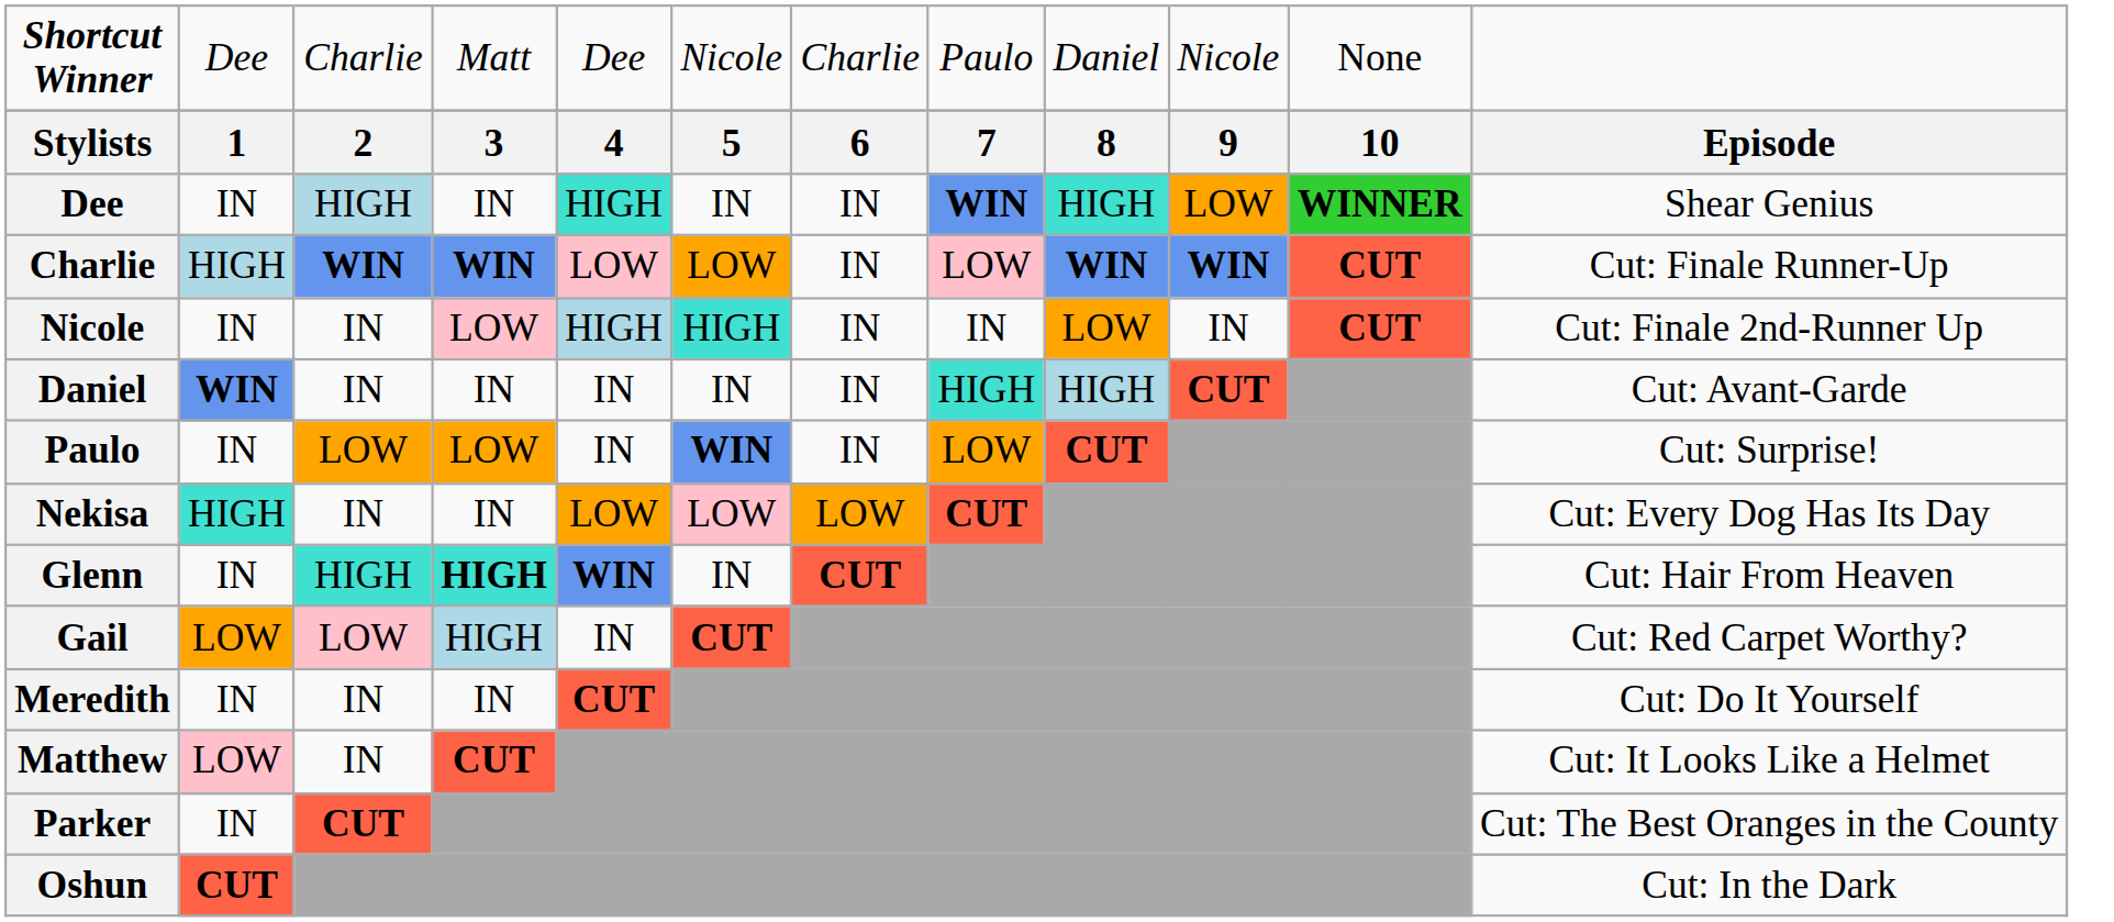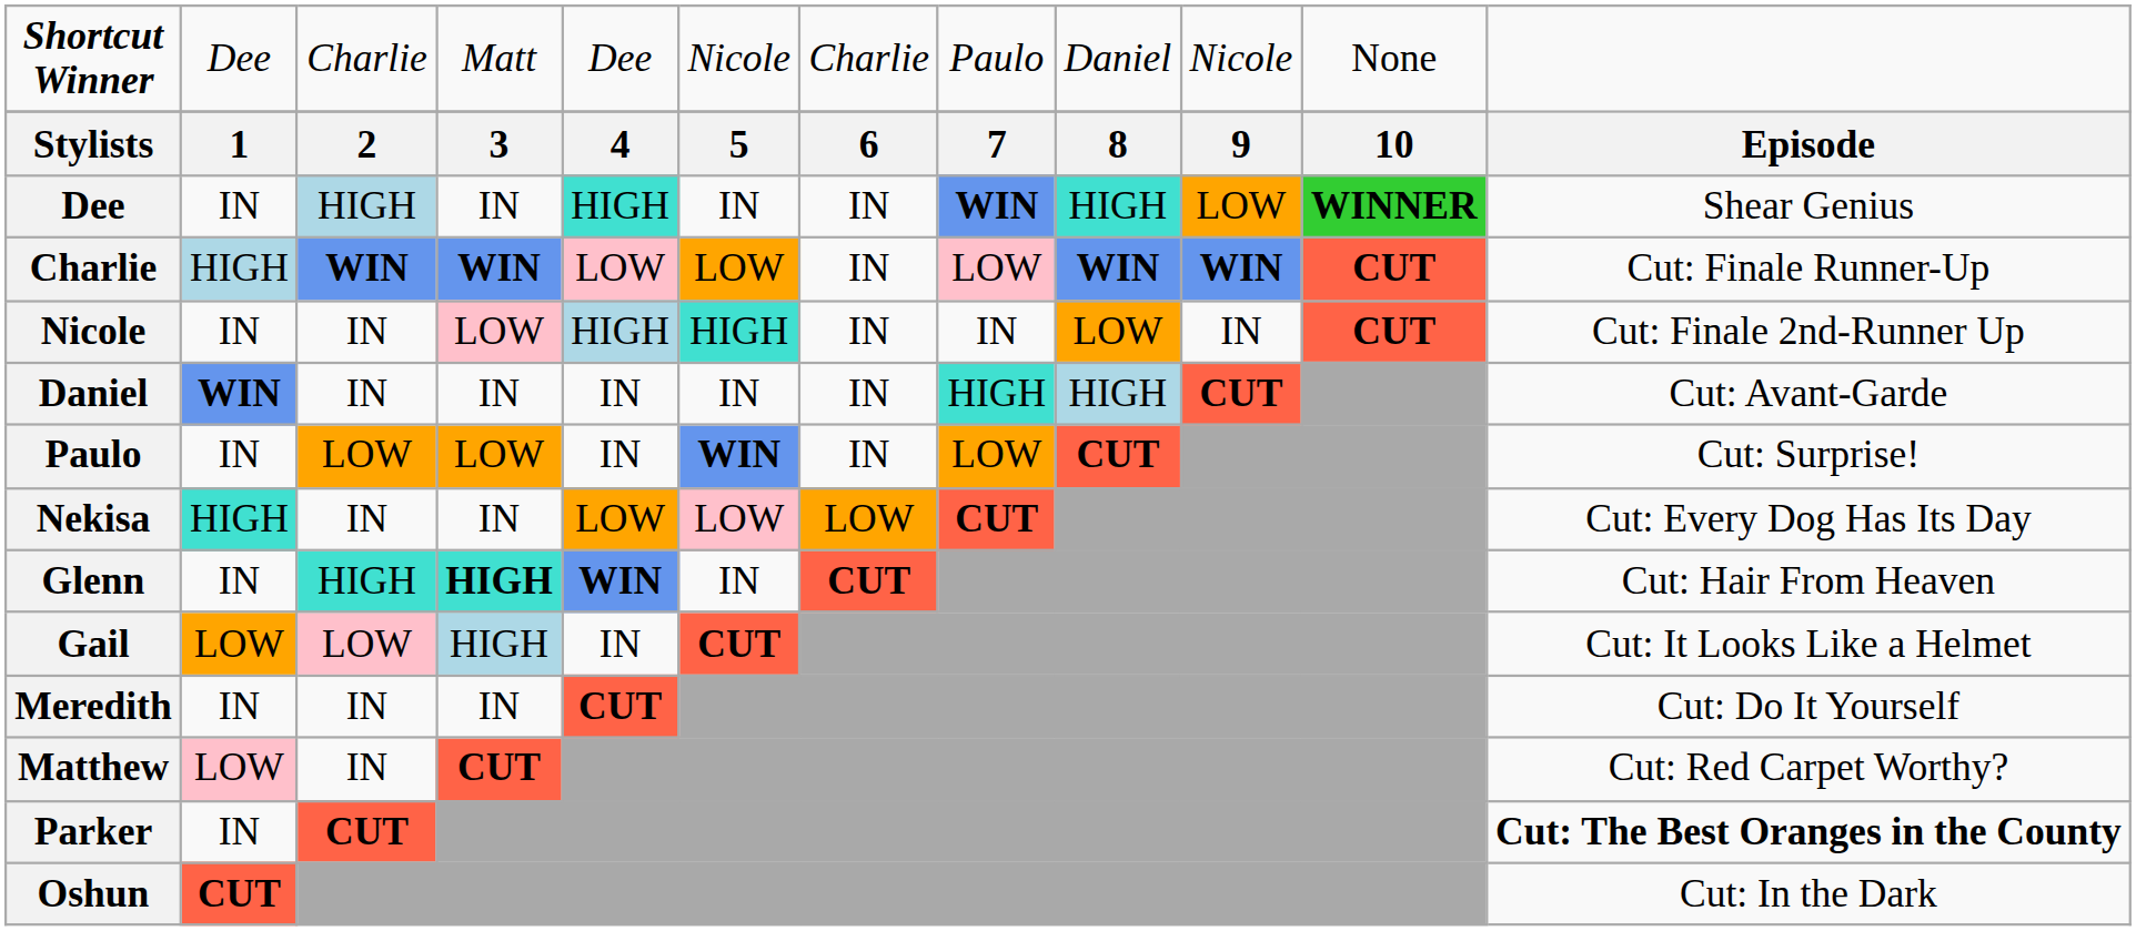 <table class="wikitable" style="text-align:center">
 <tr>
 <td><strong><em>Shortcut</em></strong><br><strong><em>Winner</em></strong></td>
 <td><em>Dee</em></td>
 <td><em>Charlie</em></td>
 <td><em>Matt</em></td>
 <td><em>Dee</em></td>
 <td><em>Nicole</em></td>
 <td><em>Charlie</em></td>
 <td><em>Paulo</em></td>
 <td><em>Daniel</em></td>
 <td><em>Nicole</em></td>
 <td>None</td>
 </tr>
 <tr>
 </tr>
 <tr>
 <th>Stylists</th>
 <th>1</th>
 <th>2</th>
 <th>3</th>
 <th>4</th>
 <th>5</th>
 <th>6</th>
 <th>7</th>
 <th>8</th>
 <th>9</th>
 <th>10</th>
 <th>Episode</th>
 </tr>
 <tr>
 <th>Dee</th>
 <td>IN</td>
 <td style="background:lightblue;">HIGH</td>
 <td>IN</td>
 <td style="background:turquoise;">HIGH</td>
 <td>IN</td>
 <td>IN</td>
 <td style="background:cornflowerblue;"><strong>WIN</strong></td>
 <td style="background:turquoise;">HIGH</td>
 <td style="background:orange;">LOW</td>
 <td style="background:limegreen;"><strong>WINNER</strong></td>
 <td>Shear Genius</td>
 </tr>
 <tr>
 <th>Charlie</th>
 <td style="background:lightblue;">HIGH</td>
 <td style="background:cornflowerblue;"><strong>WIN</strong></td>
 <td style="background:cornflowerblue;"><strong>WIN</strong></td>
 <td style="background:pink;">LOW</td>
 <td style="background:orange;">LOW</td>
 <td style=>IN</td>
 <td style="background:pink;">LOW</td>
 <td style="background:cornflowerblue;"><strong>WIN</strong></td>
 <td style="background:cornflowerblue;"><strong>WIN</strong></td>
 <td style="background:tomato;"><strong>CUT</strong></td>
 <td>Cut: Finale Runner-Up</td>
 </tr>
 <tr>
 <th>Nicole</th>
 <td>IN</td>
 <td>IN</td>
 <td style="background:pink;">LOW</td>
 <td style="background:lightblue;">HIGH</td>
 <td style="background:turquoise;">HIGH</td>
 <td>IN</td>
 <td>IN</td>
 <td style="background:orange;">LOW</td>
 <td>IN</td>
 <td style="background:tomato;"><strong>CUT</strong></td>
 <td>Cut: Finale 2nd-Runner Up</td>
 </tr>
 <tr>
 <th>Daniel</th>
 <td style="background:cornflowerblue;"><strong>WIN</strong></td>
 <td>IN</td>
 <td>IN</td>
 <td>IN</td>
 <td>IN</td>
 <td>IN</td>
 <td style="background:turquoise;">HIGH</td>
 <td style="background:lightblue;">HIGH</td>
 <td style="background:tomato;"><strong>CUT</strong></td>
 <td style="background:darkgrey;"></td>
 <td>Cut: Avant-Garde</td>
 </tr>
 <tr>
 <th>Paulo</th>
 <td>IN</td>
 <td style="background:orange;">LOW</td>
 <td style="background:orange;">LOW</td>
 <td>IN</td>
 <td style="background:cornflowerblue;"><strong>WIN</strong></td>
 <td>IN</td>
 <td style="background:orange;">LOW</td>
 <td style="background:tomato;"><strong>CUT</strong></td>
 <td colspan=2 style="background:darkgrey;"></td>
 <td>Cut: Surprise!</td>
 </tr>
 <tr>
 <th>Nekisa</th>
 <td style="background:turquoise;">HIGH</td>
 <td>IN</td>
 <td>IN</td>
 <td style="background:orange;">LOW</td>
 <td style="background:pink;">LOW</td>
 <td style="background:orange;">LOW</td>
 <td style="background:tomato;"><strong>CUT</strong></td>
 <td colspan=3 style="background:darkgrey;"></td>
 <td>Cut: Every Dog Has Its Day</td>
 </tr>
 <tr>
 <th>Glenn</th>
 <td>IN</td>
 <td style="background:turquoise;">HIGH</td>
 <td style="background:turquoise;"><strong>HIGH</strong></td>
 <td style="background:cornflowerblue;"><strong>WIN</strong></td>
 <td>IN</td>
 <td style="background:tomato;"><strong>CUT</strong></td>
 <td colspan=4 style="background:darkgrey;"></td>
 <td>Cut: Hair From Heaven</td>
 </tr>
 <tr>
 <th>Gail</th>
 <td style="background:orange;">LOW</td>
 <td style="background:pink;">LOW</td>
 <td style="background:lightblue;">HIGH</td>
 <td>IN</td>
 <td style="background:tomato;"><strong>CUT</strong></td>
 <td colspan=5 style="background:darkgrey;"></td>
-<td>Cut: Red Carpet Worthy?</td>
+<td>Cut: It Looks Like a Helmet</td>
 </tr>
 <tr>
 <th>Meredith</th>
 <td>IN</td>
 <td>IN</td>
 <td>IN</td>
 <td style="background:tomato;"><strong>CUT</strong></td>
 <td colspan=6 style="background:darkgrey;"></td>
 <td>Cut: Do It Yourself</td>
 </tr>
 <tr>
 <th>Matthew</th>
 <td style="background:pink;">LOW</td>
 <td>IN</td>
 <td style="background:tomato;"><strong>CUT</strong></td>
 <td colspan=7 style="background:darkgrey;"></td>
-<td>Cut: It Looks Like a Helmet</td>
+<td>Cut: Red Carpet Worthy?</td>
 </tr>
 <tr>
 <th>Parker</th>
 <td>IN</td>
 <td style="background:tomato;"><strong>CUT</strong></td>
 <td colspan=8 style="background:darkgrey;"></td>
-<td>Cut: The Best Oranges in the County</td>
+<td><strong>Cut: The Best Oranges in the County</strong></td>
 </tr>
 <tr>
 <th>Oshun</th>
 <td style="background:tomato;"><strong>CUT</strong></td>
 <td colspan=9 style="background:darkgrey;"></td>
 <td>Cut: In the Dark</td>
 </tr>
 </table>
